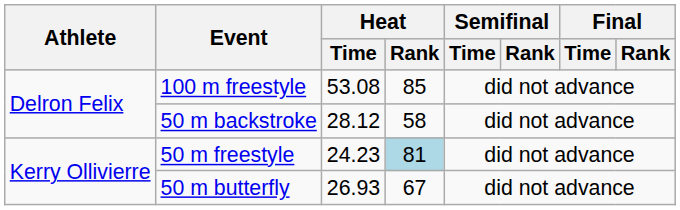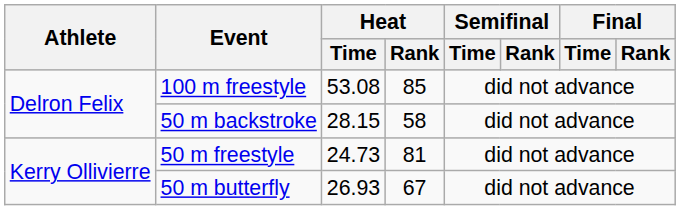 <table class="wikitable" style="text-align:center; font-size:90%">
 <tr>
 <th rowspan="2">Athlete</th>
 <th rowspan="2">Event</th>
 <th colspan="2">Heat</th>
 <th colspan="2">Semifinal</th>
 <th colspan="2">Final</th>
 </tr>
 <tr style="font-size:95%">
 <th>Time</th>
 <th>Rank</th>
 <th>Time</th>
 <th>Rank</th>
 <th>Time</th>
 <th>Rank</th>
 </tr>
 <tr>
 <td align=left rowspan=2><a href='#'>Delron Felix</a></td>
 <td align=left><a href='#'>100 m freestyle</a></td>
 <td>53.08</td>
 <td>85</td>
 <td colspan=4>did not advance</td>
 </tr>
 <tr>
 <td align=left><a href='#'>50 m backstroke</a></td>
-<td>28.12</td>
+<td>28.15</td>
 <td>58</td>
 <td colspan=4>did not advance</td>
 </tr>
 <tr>
 <td align=left rowspan=2><a href='#'>Kerry Ollivierre</a></td>
 <td align=left><a href='#'>50 m freestyle</a></td>
-<td>24.23</td>
-<td style="background: lightblue;">81</td>
+<td>24.73</td>
+<td>81</td>
 <td colspan=4>did not advance</td>
 </tr>
 <tr>
 <td align=left><a href='#'>50 m butterfly</a></td>
 <td>26.93</td>
 <td>67</td>
 <td colspan=4>did not advance</td>
 </tr>
 </table>
